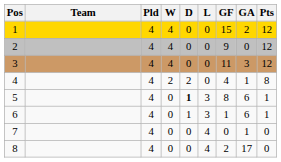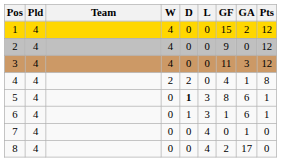 <table class="wikitable" style="text-align:center">
 <tr>
 <th width="20">Pos</th>
+<th width="20">Pld</th>
 <th width="165">Team</th>
-<th width="20">Pld</th>
 <th width="20">W</th>
 <th width="20">D</th>
 <th width="20">L</th>
 <th width="20">GF</th>
 <th width="20">GA</th>
 <th width="20">Pts</th>
 </tr>
 <tr bgcolor="gold">
 <td>1</td>
+<td>4</td>
 <td style="text-align:left"></td>
-<td>4</td>
 <td>4</td>
 <td>0</td>
 <td>0</td>
 <td>15</td>
 <td>2</td>
 <td>12</td>
 </tr>
 <tr bgcolor="silver">
 <td>2</td>
+<td>4</td>
 <td style="text-align:left"></td>
-<td>4</td>
 <td>4</td>
 <td>0</td>
 <td>0</td>
 <td>9</td>
 <td>0</td>
 <td>12</td>
 </tr>
 <tr bgcolor="#cc9966">
 <td>3</td>
+<td>4</td>
 <td style="text-align:left"></td>
-<td>4</td>
 <td>4</td>
 <td>0</td>
 <td>0</td>
 <td>11</td>
 <td>3</td>
 <td>12</td>
 </tr>
 <tr>
 <td>4</td>
+<td>4</td>
 <td style="text-align:left"></td>
-<td>4</td>
 <td>2</td>
 <td>2</td>
 <td>0</td>
 <td>4</td>
 <td>1</td>
 <td>8</td>
 </tr>
 <tr>
 <td>5</td>
+<td>4</td>
 <td style="text-align:left"></td>
-<td>4</td>
 <td>0</td>
 <td><strong>1</strong></td>
 <td>3</td>
 <td>8</td>
 <td>6</td>
 <td>1</td>
 </tr>
 <tr>
 <td>6</td>
+<td>4</td>
 <td style="text-align:left"></td>
-<td>4</td>
 <td>0</td>
 <td>1</td>
 <td>3</td>
 <td>1</td>
 <td>6</td>
 <td>1</td>
 </tr>
 <tr>
 <td>7</td>
+<td>4</td>
 <td style="text-align:left"></td>
-<td>4</td>
 <td>0</td>
 <td>0</td>
 <td>4</td>
 <td>0</td>
 <td>1</td>
 <td>0</td>
 </tr>
 <tr>
 <td>8</td>
+<td>4</td>
 <td style="text-align:left"></td>
-<td>4</td>
 <td>0</td>
 <td>0</td>
 <td>4</td>
 <td>2</td>
 <td>17</td>
 <td>0</td>
 </tr>
 </table>
